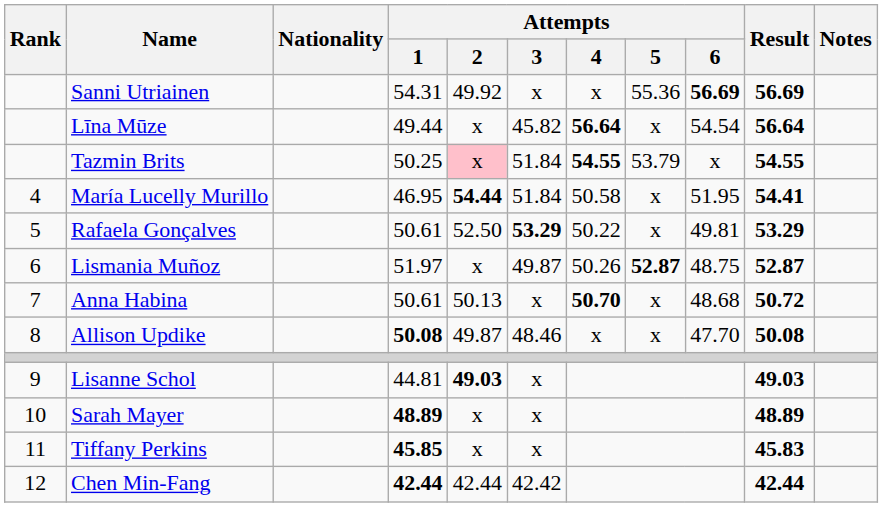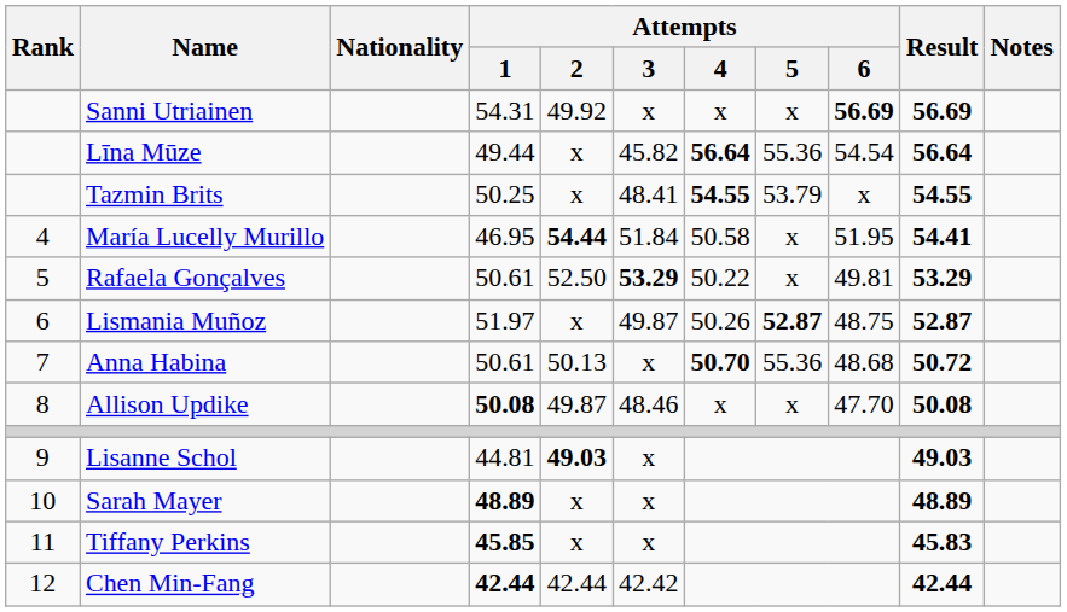 <table class="wikitable sortable" style="text-align:center">
 <tr>
 <th rowspan=2>Rank</th>
 <th rowspan=2>Name</th>
 <th rowspan=2>Nationality</th>
 <th colspan=6>Attempts</th>
 <th rowspan=2>Result</th>
 <th rowspan=2>Notes</th>
 </tr>
 <tr>
 <th>1</th>
 <th>2</th>
 <th>3</th>
 <th>4</th>
 <th>5</th>
 <th>6</th>
 </tr>
 <tr>
 <td></td>
 <td align=left><a href='#'>Sanni Utriainen</a></td>
 <td align=left></td>
 <td>54.31</td>
 <td>49.92</td>
 <td>x</td>
 <td>x</td>
-<td>55.36</td>
+<td>x</td>
 <td><strong>56.69</strong></td>
 <td><strong>56.69</strong></td>
 <td></td>
 </tr>
 <tr>
 <td></td>
 <td align=left><a href='#'>Līna Mūze</a></td>
 <td align=left></td>
 <td>49.44</td>
 <td>x</td>
 <td>45.82</td>
 <td><strong>56.64</strong></td>
-<td>x</td>
+<td>55.36</td>
 <td>54.54</td>
 <td><strong>56.64</strong></td>
 <td></td>
 </tr>
 <tr>
 <td></td>
 <td align=left><a href='#'>Tazmin Brits</a></td>
 <td align=left></td>
 <td>50.25</td>
-<td style="background: pink;">x</td>
-<td>51.84</td>
+<td>x</td>
+<td>48.41</td>
 <td><strong>54.55</strong></td>
 <td>53.79</td>
 <td>x</td>
 <td><strong>54.55</strong></td>
 <td></td>
 </tr>
 <tr>
 <td>4</td>
 <td align=left><a href='#'>María Lucelly Murillo</a></td>
 <td align=left></td>
 <td>46.95</td>
 <td><strong>54.44</strong></td>
 <td>51.84</td>
 <td>50.58</td>
 <td>x</td>
 <td>51.95</td>
 <td><strong>54.41</strong></td>
 <td></td>
 </tr>
 <tr>
 <td>5</td>
 <td align=left><a href='#'>Rafaela Gonçalves</a></td>
 <td align=left></td>
 <td>50.61</td>
 <td>52.50</td>
 <td><strong>53.29</strong></td>
 <td>50.22</td>
 <td>x</td>
 <td>49.81</td>
 <td><strong>53.29</strong></td>
 <td></td>
 </tr>
 <tr>
 <td>6</td>
 <td align=left><a href='#'>Lismania Muñoz</a></td>
 <td align=left></td>
 <td>51.97</td>
 <td>x</td>
 <td>49.87</td>
 <td>50.26</td>
 <td><strong>52.87</strong></td>
 <td>48.75</td>
 <td><strong>52.87</strong></td>
 <td></td>
 </tr>
 <tr>
 <td>7</td>
 <td align=left><a href='#'>Anna Habina</a></td>
 <td align=left></td>
 <td>50.61</td>
 <td>50.13</td>
 <td>x</td>
 <td><strong>50.70</strong></td>
-<td>x</td>
+<td>55.36</td>
 <td>48.68</td>
 <td><strong>50.72</strong></td>
 <td></td>
 </tr>
 <tr>
 <td>8</td>
 <td align=left><a href='#'>Allison Updike</a></td>
 <td align=left></td>
 <td><strong>50.08</strong></td>
 <td>49.87</td>
 <td>48.46</td>
 <td>x</td>
 <td>x</td>
 <td>47.70</td>
 <td><strong>50.08</strong></td>
 <td></td>
 </tr>
 <tr>
 <td colspan=11 bgcolor=lightgray></td>
 </tr>
 <tr>
 <td>9</td>
 <td align=left><a href='#'>Lisanne Schol</a></td>
 <td align=left></td>
 <td>44.81</td>
 <td><strong>49.03</strong></td>
 <td>x</td>
 <td colspan=3></td>
 <td><strong>49.03</strong></td>
 <td></td>
 </tr>
 <tr>
 <td>10</td>
 <td align=left><a href='#'>Sarah Mayer</a></td>
 <td align=left></td>
 <td><strong>48.89</strong></td>
 <td>x</td>
 <td>x</td>
 <td colspan=3></td>
 <td><strong>48.89</strong></td>
 <td></td>
 </tr>
 <tr>
 <td>11</td>
 <td align=left><a href='#'>Tiffany Perkins</a></td>
 <td align=left></td>
 <td><strong>45.85</strong></td>
 <td>x</td>
 <td>x</td>
 <td colspan=3></td>
 <td><strong>45.83</strong></td>
 <td></td>
 </tr>
 <tr>
 <td>12</td>
 <td align=left><a href='#'>Chen Min-Fang</a></td>
 <td align=left></td>
 <td><strong>42.44</strong></td>
 <td>42.44</td>
 <td>42.42</td>
 <td colspan=3></td>
 <td><strong>42.44</strong></td>
 <td></td>
 </tr>
 </table>
